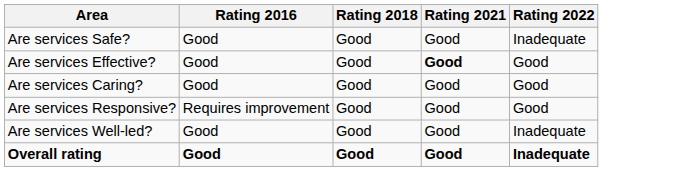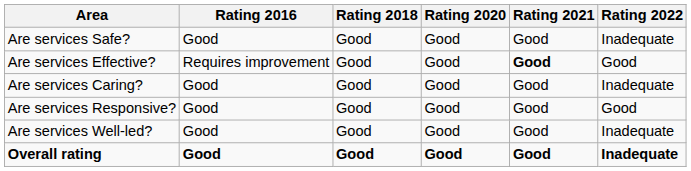 <table class="wikitable">
 <tr>
 <th>Area</th>
 <th>Rating 2016</th>
 <th>Rating 2018</th>
+<th>Rating 2020</th>
 <th>Rating 2021</th>
 <th>Rating 2022</th>
 </tr>
 <tr>
 <td>Are services Safe?</td>
 <td>Good</td>
 <td>Good</td>
 <td>Good</td>
+<td>Good</td>
 <td>Inadequate</td>
 </tr>
 <tr>
 <td>Are services Effective?</td>
+<td>Requires improvement</td>
 <td>Good</td>
 <td>Good</td>
 <td><strong>Good</strong></td>
 <td>Good</td>
 </tr>
 <tr>
 <td>Are services Caring?</td>
 <td>Good</td>
 <td>Good</td>
 <td>Good</td>
 <td>Good</td>
+<td>Inadequate</td>
 </tr>
 <tr>
 <td>Are services Responsive?</td>
-<td>Requires improvement</td>
+<td>Good</td>
+<td>Good</td>
 <td>Good</td>
 <td>Good</td>
 <td>Good</td>
 </tr>
 <tr>
 <td>Are services Well-led?</td>
+<td>Good</td>
 <td>Good</td>
 <td>Good</td>
 <td>Good</td>
 <td>Inadequate</td>
 </tr>
 <tr>
 <td><strong>Overall rating</strong></td>
 <td><strong>Good</strong></td>
 <td><strong>Good</strong></td>
 <td><strong>Good</strong></td>
+<td><strong>Good</strong></td>
 <td><strong>Inadequate</strong></td>
 </tr>
 </table>
